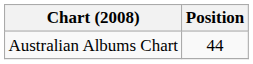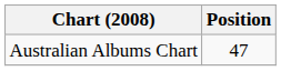 <table class="wikitable sortable" style="text-align:center;">
 <tr>
 <th>Chart (2008)</th>
 <th>Position</th>
 </tr>
 <tr>
 <td align="left">Australian Albums Chart</td>
-<td>44</td>
+<td>47</td>
 </tr>
 <tr>
 </tr>
 </table>
